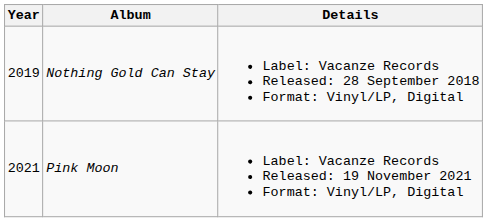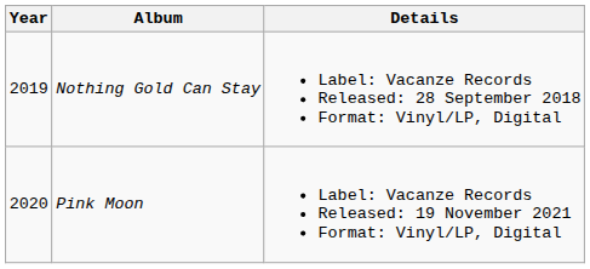 <table class="wikitable sortable">
 <tr>
 <th>Year</th>
 <th>Album</th>
 <th>Details</th>
 </tr>
 <tr>
 <td>2019</td>
 <td><em>Nothing Gold Can Stay</em></td>
 <td><br><ul><li>Label: Vacanze Records</li><li>Released: 28 September 2018</li><li>Format: Vinyl/LP, Digital</li></ul></td>
 </tr>
 <tr>
-<td>2021</td>
+<td>2020</td>
 <td><em>Pink Moon</em></td>
 <td><br><ul><li>Label: Vacanze Records</li><li>Released: 19 November 2021</li><li>Format: Vinyl/LP, Digital</li></ul></td>
 </tr>
 </table>
